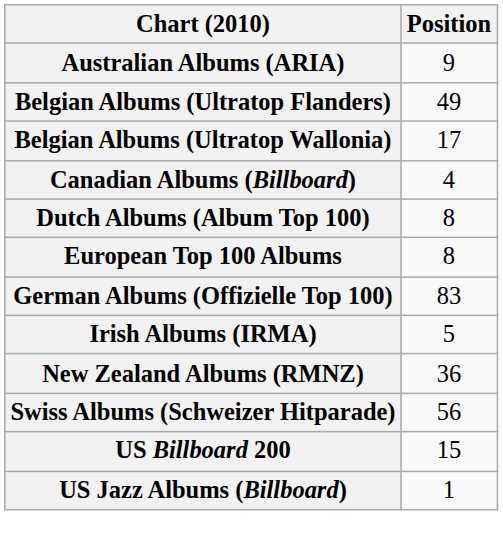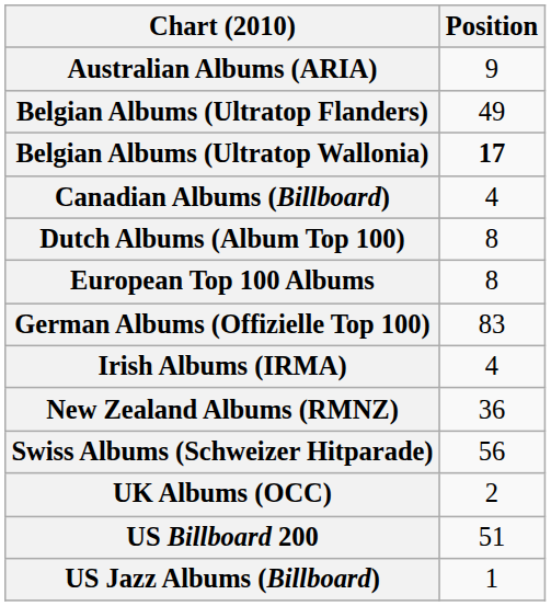 <table class="wikitable sortable plainrowheaders" style="text-align:center">
 <tr>
 <th scope="col">Chart (2010)</th>
 <th scope="col">Position</th>
 </tr>
 <tr>
 <th scope="row">Australian Albums (ARIA)</th>
 <td>9</td>
 </tr>
 <tr>
 <th scope="row">Belgian Albums (Ultratop Flanders)</th>
 <td>49</td>
 </tr>
 <tr>
 <th scope="row">Belgian Albums (Ultratop Wallonia)</th>
-<td>17</td>
+<td><strong>17</strong></td>
 </tr>
 <tr>
 <th scope="row">Canadian Albums (<em>Billboard</em>)</th>
 <td>4</td>
 </tr>
 <tr>
 <th scope="row">Dutch Albums (Album Top 100)</th>
 <td>8</td>
 </tr>
 <tr>
 <th scope="row">European Top 100 Albums</th>
 <td>8</td>
 </tr>
 <tr>
 <th scope="row">German Albums (Offizielle Top 100)</th>
 <td>83</td>
 </tr>
 <tr>
 <th scope="row">Irish Albums (IRMA)</th>
-<td>5</td>
+<td>4</td>
 </tr>
 <tr>
 <th scope="row">New Zealand Albums (RMNZ)</th>
 <td>36</td>
 </tr>
 <tr>
 <th scope="row">Swiss Albums (Schweizer Hitparade)</th>
 <td>56</td>
 </tr>
 <tr>
+<th scope="row">UK Albums (OCC)</th>
+<td>2</td>
+</tr>
+<tr>
 <th scope="row">US <em>Billboard</em> 200</th>
-<td>15</td>
+<td>51</td>
 </tr>
 <tr>
 <th scope="row">US Jazz Albums (<em>Billboard</em>)</th>
 <td>1</td>
 </tr>
 </table>
